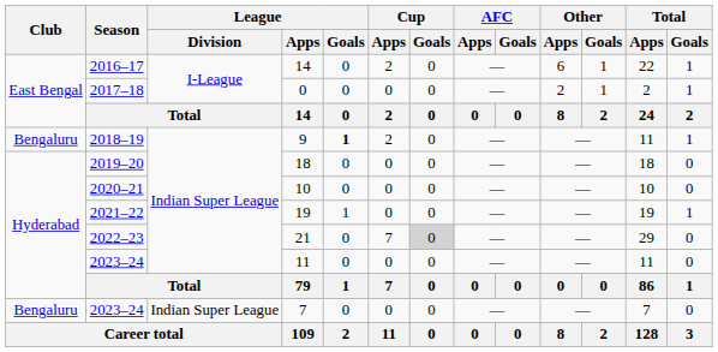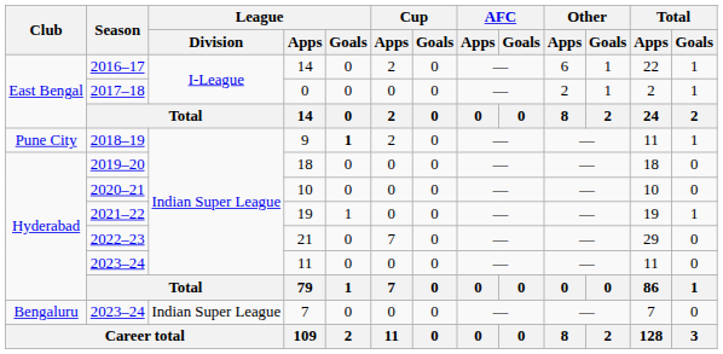 <table class="wikitable" style="text-align: center;">
 <tr>
 <th rowspan="2">Club</th>
 <th rowspan="2">Season</th>
 <th colspan="3">League</th>
 <th colspan="2">Cup</th>
 <th colspan="2"><a href='#'>AFC</a></th>
 <th colspan="2">Other</th>
 <th colspan="2">Total</th>
 </tr>
 <tr>
 <th>Division</th>
 <th>Apps</th>
 <th>Goals</th>
 <th>Apps</th>
 <th>Goals</th>
 <th>Apps</th>
 <th>Goals</th>
 <th>Apps</th>
 <th>Goals</th>
 <th>Apps</th>
 <th>Goals</th>
 </tr>
 <tr>
 <td rowspan="3"><a href='#'>East Bengal</a></td>
 <td><a href='#'>2016–17</a></td>
 <td rowspan="2"><a href='#'>I-League</a></td>
 <td>14</td>
 <td>0</td>
 <td>2</td>
 <td>0</td>
 <td colspan="2">—</td>
 <td>6</td>
 <td>1</td>
 <td>22</td>
 <td>1</td>
 </tr>
 <tr>
 <td><a href='#'>2017–18</a></td>
 <td>0</td>
 <td>0</td>
 <td>0</td>
 <td>0</td>
 <td colspan="2">—</td>
 <td>2</td>
 <td>1</td>
 <td>2</td>
 <td>1</td>
 </tr>
 <tr>
 <th colspan="2">Total</th>
 <th>14</th>
 <th>0</th>
 <th>2</th>
 <th>0</th>
 <th>0</th>
 <th>0</th>
 <th>8</th>
 <th>2</th>
 <th>24</th>
 <th>2</th>
 </tr>
 <tr>
-<td><a href='#'>Bengaluru</a></td>
+<td><a href='#'>Pune City</a></td>
 <td><a href='#'>2018–19</a></td>
 <td rowspan="6"><a href='#'>Indian Super League</a></td>
 <td>9</td>
 <td><strong>1</strong></td>
 <td>2</td>
 <td>0</td>
 <td colspan="2">—</td>
 <td colspan="2">—</td>
 <td>11</td>
 <td>1</td>
 </tr>
 <tr>
 <td rowspan="6"><a href='#'>Hyderabad</a></td>
 <td><a href='#'>2019–20</a></td>
 <td>18</td>
 <td>0</td>
 <td>0</td>
 <td>0</td>
 <td colspan="2">—</td>
 <td colspan="2">—</td>
 <td>18</td>
 <td>0</td>
 </tr>
 <tr>
 <td><a href='#'>2020–21</a></td>
 <td>10</td>
 <td>0</td>
 <td>0</td>
 <td>0</td>
 <td colspan="2">—</td>
 <td colspan="2">—</td>
 <td>10</td>
 <td>0</td>
 </tr>
 <tr>
 <td><a href='#'>2021–22</a></td>
 <td>19</td>
 <td>1</td>
 <td>0</td>
 <td>0</td>
 <td colspan="2">—</td>
 <td colspan="2">—</td>
 <td>19</td>
 <td>1</td>
 </tr>
 <tr>
 <td><a href='#'>2022–23</a></td>
 <td>21</td>
 <td>0</td>
 <td>7</td>
-<td style="background: lightgrey;">0</td>
+<td>0</td>
 <td colspan="2">—</td>
 <td colspan="2">—</td>
 <td>29</td>
 <td>0</td>
 </tr>
 <tr>
 <td><a href='#'>2023–24</a></td>
 <td>11</td>
 <td>0</td>
 <td>0</td>
 <td>0</td>
 <td colspan="2">—</td>
 <td colspan="2">—</td>
 <td>11</td>
 <td>0</td>
 </tr>
 <tr>
 <th colspan="2">Total</th>
 <th>79</th>
 <th>1</th>
 <th>7</th>
 <th>0</th>
 <th>0</th>
 <th>0</th>
 <th>0</th>
 <th>0</th>
 <th>86</th>
 <th>1</th>
 </tr>
 <tr>
 <td><a href='#'>Bengaluru</a></td>
 <td><a href='#'>2023–24</a></td>
 <td>Indian Super League</td>
 <td>7</td>
 <td>0</td>
 <td>0</td>
 <td>0</td>
 <td colspan="2">—</td>
 <td colspan="2">—</td>
 <td>7</td>
 <td>0</td>
 </tr>
 <tr>
 <th colspan="3">Career total</th>
 <th>109</th>
 <th>2</th>
 <th>11</th>
 <th>0</th>
 <th>0</th>
 <th>0</th>
 <th>8</th>
 <th>2</th>
 <th>128</th>
 <th>3</th>
 </tr>
 </table>
